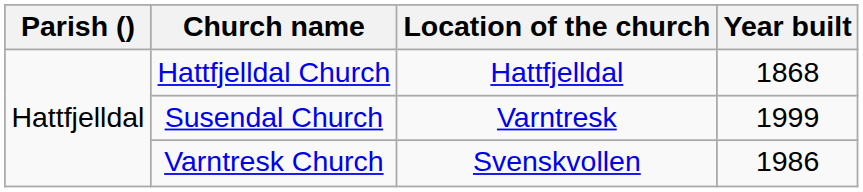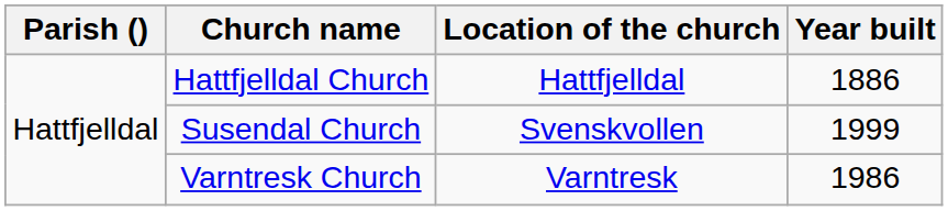 <table class="wikitable" style="text-align:center">
 <tr>
 <th>Parish ()</th>
 <th>Church name</th>
 <th>Location of the church</th>
 <th>Year built</th>
 </tr>
 <tr>
 <td rowspan="3">Hattfjelldal</td>
 <td><a href='#'>Hattfjelldal Church</a></td>
 <td><a href='#'>Hattfjelldal</a></td>
-<td>1868</td>
+<td>1886</td>
 </tr>
 <tr>
 <td><a href='#'>Susendal Church</a></td>
-<td><a href='#'>Varntresk</a></td>
+<td><a href='#'>Svenskvollen</a></td>
 <td>1999</td>
 </tr>
 <tr>
 <td><a href='#'>Varntresk Church</a></td>
-<td><a href='#'>Svenskvollen</a></td>
+<td><a href='#'>Varntresk</a></td>
 <td>1986</td>
 </tr>
 </table>
